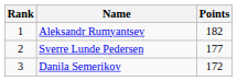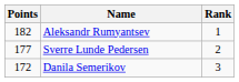 <table class="wikitable" border="1" style="text-align:center">
 <tr>
+<th width=25>Points</th>
+<th width=220>Name</th>
 <th width=30>Rank</th>
-<th width=220>Name</th>
-<th width=25>Points</th>
 </tr>
 <tr>
+<td>182</td>
+<td align="left"> <a href='#'>Aleksandr Rumyantsev</a></td>
 <td>1</td>
-<td align="left"> <a href='#'>Aleksandr Rumyantsev</a></td>
-<td>182</td>
 </tr>
 <tr>
+<td>177</td>
+<td align="left"> <a href='#'>Sverre Lunde Pedersen</a></td>
 <td>2</td>
-<td align="left"> <a href='#'>Sverre Lunde Pedersen</a></td>
-<td>177</td>
 </tr>
 <tr>
+<td>172</td>
+<td align="left"> <a href='#'>Danila Semerikov</a></td>
 <td>3</td>
-<td align="left"> <a href='#'>Danila Semerikov</a></td>
-<td>172</td>
 </tr>
 </table>
